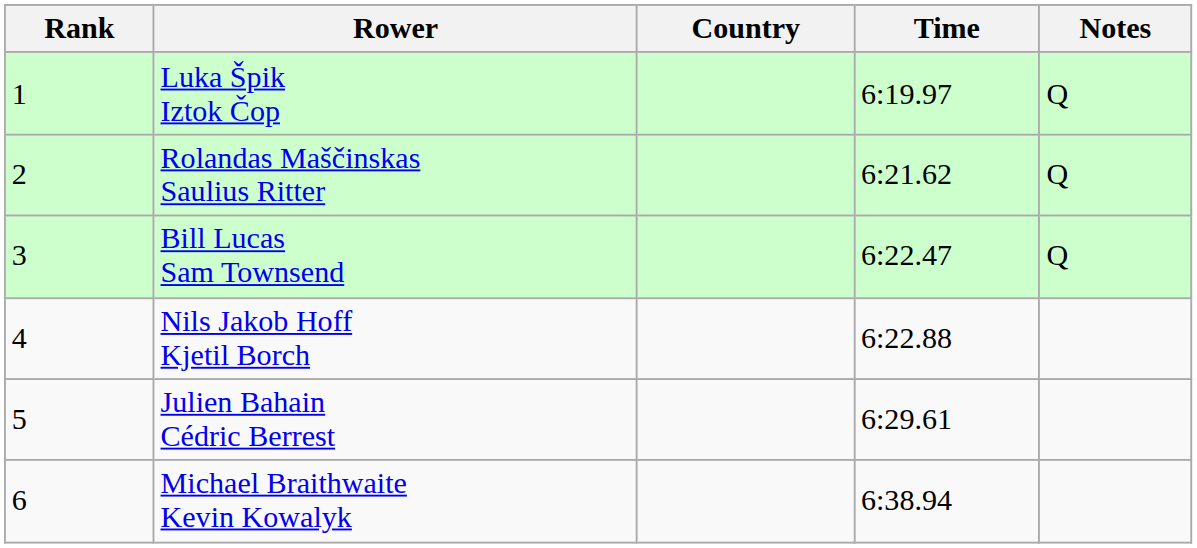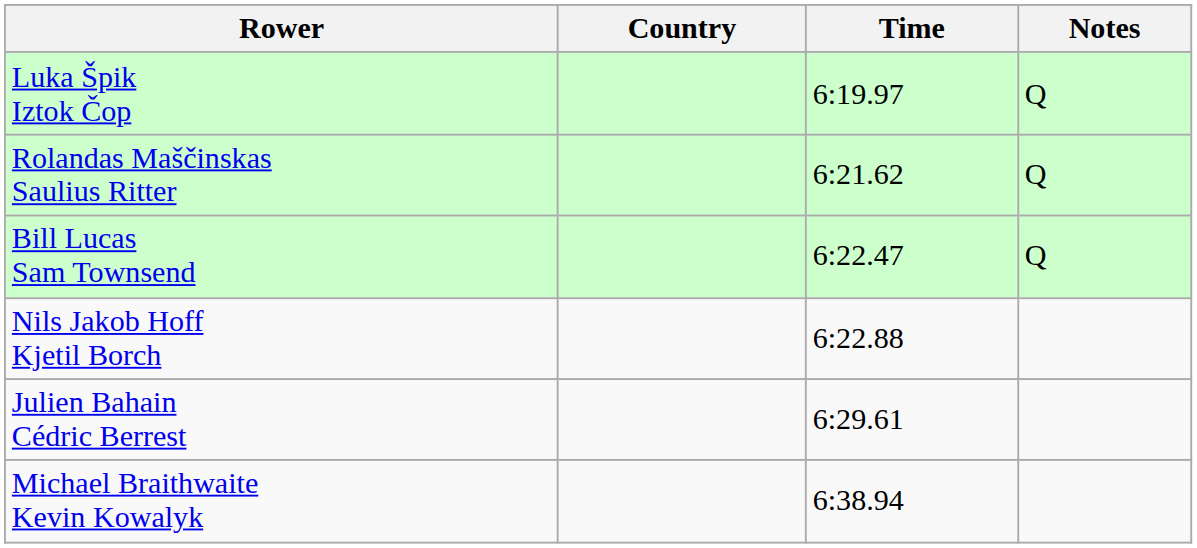 <table class="wikitable sortable" width=50%>
 <tr>
-<th>Rank</th>
 <th>Rower</th>
 <th>Country</th>
 <th>Time</th>
 <th>Notes</th>
 </tr>
 <tr bgcolor=ccffcc>
-<td>1</td>
 <td><a href='#'>Luka Špik</a><br><a href='#'>Iztok Čop</a></td>
 <td></td>
 <td>6:19.97</td>
 <td>Q</td>
 </tr>
 <tr bgcolor=ccffcc>
-<td>2</td>
 <td><a href='#'>Rolandas Maščinskas</a><br><a href='#'>Saulius Ritter</a></td>
 <td></td>
 <td>6:21.62</td>
 <td>Q</td>
 </tr>
 <tr bgcolor=ccffcc>
-<td>3</td>
 <td><a href='#'>Bill Lucas</a><br><a href='#'>Sam Townsend</a></td>
 <td></td>
 <td>6:22.47</td>
 <td>Q</td>
 </tr>
 <tr>
-<td>4</td>
 <td><a href='#'>Nils Jakob Hoff</a><br><a href='#'>Kjetil Borch</a></td>
 <td></td>
 <td>6:22.88</td>
 <td></td>
 </tr>
 <tr>
-<td>5</td>
 <td><a href='#'>Julien Bahain</a><br><a href='#'>Cédric Berrest</a></td>
 <td></td>
 <td>6:29.61</td>
 <td></td>
 </tr>
 <tr>
-<td>6</td>
 <td><a href='#'>Michael Braithwaite</a><br><a href='#'>Kevin Kowalyk</a></td>
 <td></td>
 <td>6:38.94</td>
 <td></td>
 </tr>
 </table>
